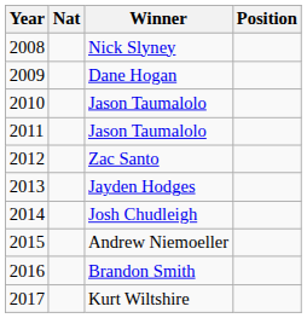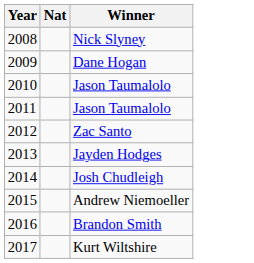 <table class="wikitable">
 <tr>
 <th>Year</th>
 <th>Nat</th>
 <th>Winner</th>
-<th>Position</th>
 </tr>
 <tr>
 <td>2008</td>
 <td></td>
 <td><a href='#'>Nick Slyney</a></td>
-<td></td>
 </tr>
 <tr>
 <td>2009</td>
 <td></td>
 <td><a href='#'>Dane Hogan</a></td>
-<td></td>
 </tr>
 <tr>
 <td>2010</td>
 <td></td>
 <td><a href='#'>Jason Taumalolo</a></td>
-<td></td>
 </tr>
 <tr>
 <td>2011</td>
 <td></td>
 <td><a href='#'>Jason Taumalolo</a></td>
-<td></td>
 </tr>
 <tr>
 <td>2012</td>
 <td></td>
 <td><a href='#'>Zac Santo</a></td>
-<td></td>
 </tr>
 <tr>
 <td>2013</td>
 <td></td>
 <td><a href='#'>Jayden Hodges</a></td>
-<td></td>
 </tr>
 <tr>
 <td>2014</td>
 <td></td>
 <td><a href='#'>Josh Chudleigh</a></td>
-<td></td>
 </tr>
 <tr>
 <td>2015</td>
 <td></td>
 <td>Andrew Niemoeller</td>
-<td></td>
 </tr>
 <tr>
 <td>2016</td>
 <td></td>
 <td><a href='#'>Brandon Smith</a></td>
-<td></td>
 </tr>
 <tr>
 <td>2017</td>
 <td></td>
 <td>Kurt Wiltshire</td>
-<td></td>
 </tr>
 </table>
